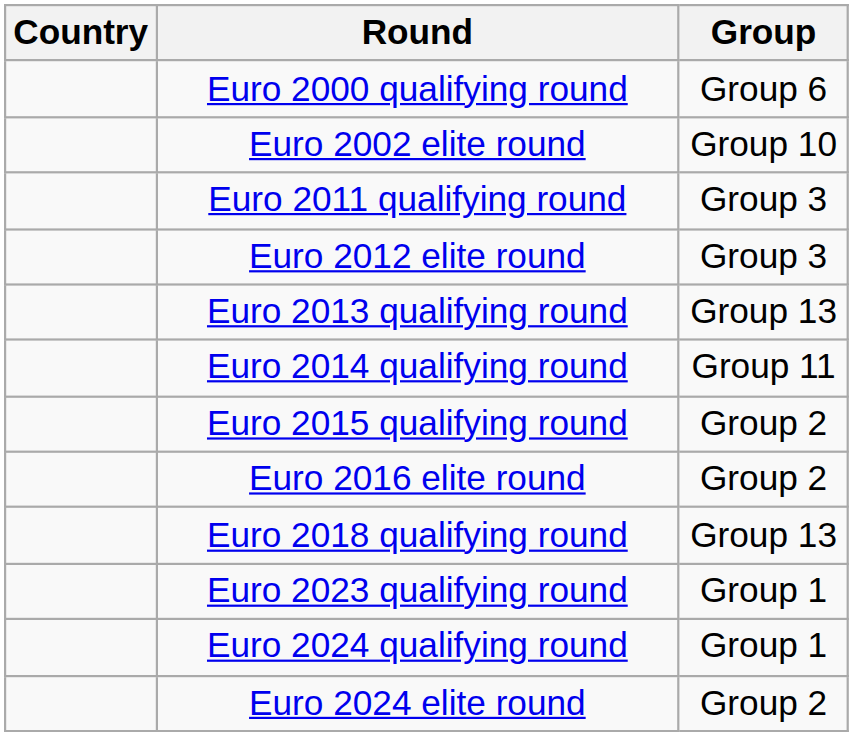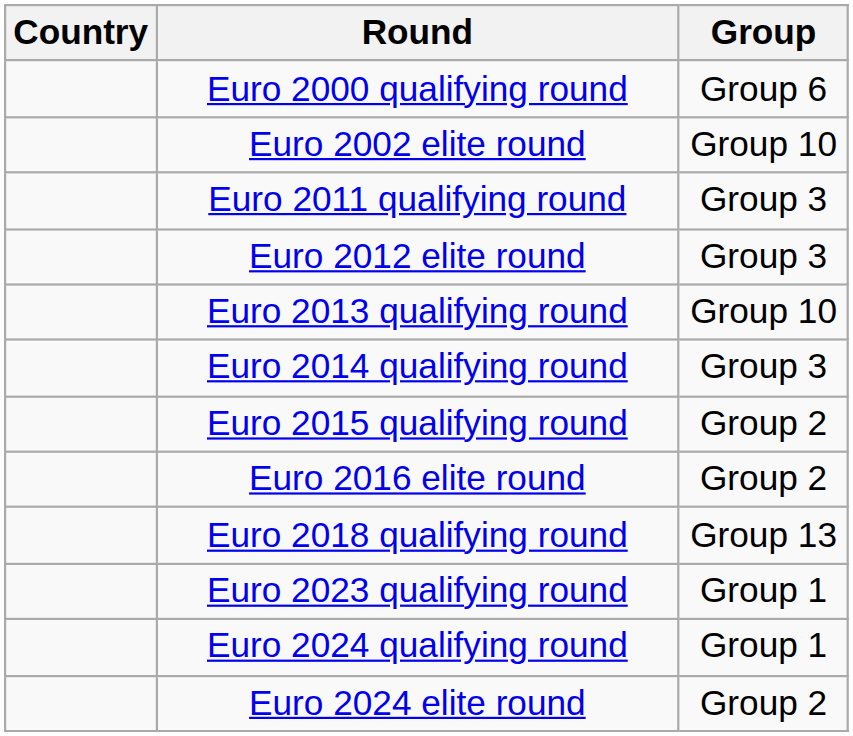 <table class="wikitable" style="text-align: center;">
 <tr>
 <th>Country</th>
 <th width="230">Round</th>
 <th width="70">Group</th>
 </tr>
 <tr>
 <td></td>
 <td><a href='#'>Euro 2000 qualifying round</a></td>
 <td>Group 6</td>
 </tr>
 <tr>
 <td></td>
 <td><a href='#'>Euro 2002 elite round</a></td>
 <td>Group 10</td>
 </tr>
 <tr>
 <td></td>
 <td><a href='#'>Euro 2011 qualifying round</a></td>
 <td>Group 3</td>
 </tr>
 <tr>
 <td></td>
 <td><a href='#'>Euro 2012 elite round</a></td>
 <td>Group 3</td>
 </tr>
 <tr>
 <td></td>
 <td><a href='#'>Euro 2013 qualifying round</a></td>
-<td>Group 13</td>
+<td>Group 10</td>
 </tr>
 <tr>
 <td></td>
 <td><a href='#'>Euro 2014 qualifying round</a></td>
-<td>Group 11</td>
+<td>Group 3</td>
 </tr>
 <tr>
 <td></td>
 <td><a href='#'>Euro 2015 qualifying round</a></td>
 <td>Group 2</td>
 </tr>
 <tr>
 <td></td>
 <td><a href='#'>Euro 2016 elite round</a></td>
 <td>Group 2</td>
 </tr>
 <tr>
 <td></td>
 <td><a href='#'>Euro 2018 qualifying round</a></td>
 <td>Group 13</td>
 </tr>
 <tr>
 <td></td>
 <td><a href='#'>Euro 2023 qualifying round</a></td>
 <td>Group 1</td>
 </tr>
 <tr>
 <td></td>
 <td><a href='#'>Euro 2024 qualifying round</a></td>
 <td>Group 1</td>
 </tr>
 <tr>
 <td></td>
 <td><a href='#'>Euro 2024 elite round</a></td>
 <td>Group 2</td>
 </tr>
 </table>
